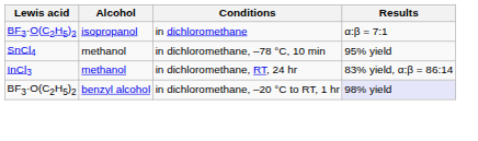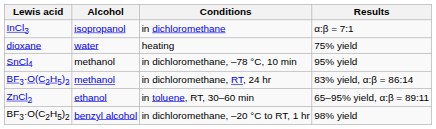 <table class="wikitable" border="1">
 <tr>
 <th>Lewis acid</th>
 <th>Alcohol</th>
 <th>Conditions</th>
 <th>Results</th>
 </tr>
 <tr>
-<td><a href='#'>BF<sub>3</sub></a>·<a href='#'>O(C<sub>2</sub>H<sub>5</sub>)<sub>2</sub></a></td>
+<td><a href='#'>InCl<sub>3</sub></a></td>
 <td><a href='#'>isopropanol</a></td>
 <td>in <a href='#'>dichloromethane</a></td>
 <td>α:β = 7:1</td>
+</tr>
+<tr>
+<td><a href='#'>dioxane</a></td>
+<td><a href='#'>water</a></td>
+<td>heating</td>
+<td>75% yield</td>
 </tr>
 <tr>
 <td><a href='#'>SnCl<sub>4</sub></a></td>
 <td>methanol</td>
 <td>in dichloromethane, –78 °C, 10 min</td>
 <td>95% yield</td>
 </tr>
 <tr>
-<td><a href='#'>InCl<sub>3</sub></a></td>
+<td><a href='#'>BF<sub>3</sub></a>·<a href='#'>O(C<sub>2</sub>H<sub>5</sub>)<sub>2</sub></a></td>
 <td><a href='#'>methanol</a></td>
 <td>in dichloromethane, <a href='#'>RT</a>, 24 hr</td>
 <td>83% yield, α:β = 86:14</td>
 </tr>
 <tr>
+<td><a href='#'>ZnCl<sub>2</sub></a></td>
+<td><a href='#'>ethanol</a></td>
+<td>in <a href='#'>toluene</a>, RT, 30–60 min</td>
+<td>65–95% yield, α:β = 89:11</td>
+</tr>
+<tr>
 <td>BF<sub>3</sub>·O(C<sub>2</sub>H<sub>5</sub>)<sub>2</sub></td>
 <td><a href='#'>benzyl alcohol</a></td>
 <td>in dichloromethane, –20 °C to RT, 1 hr</td>
-<td style="background: lavender;">98% yield</td>
+<td>98% yield</td>
 </tr>
 </table>
